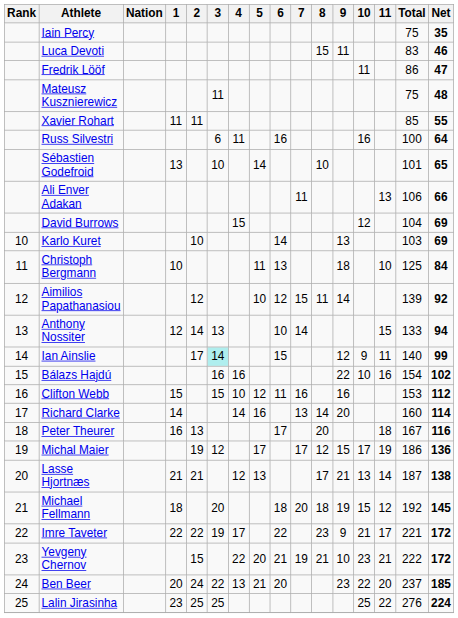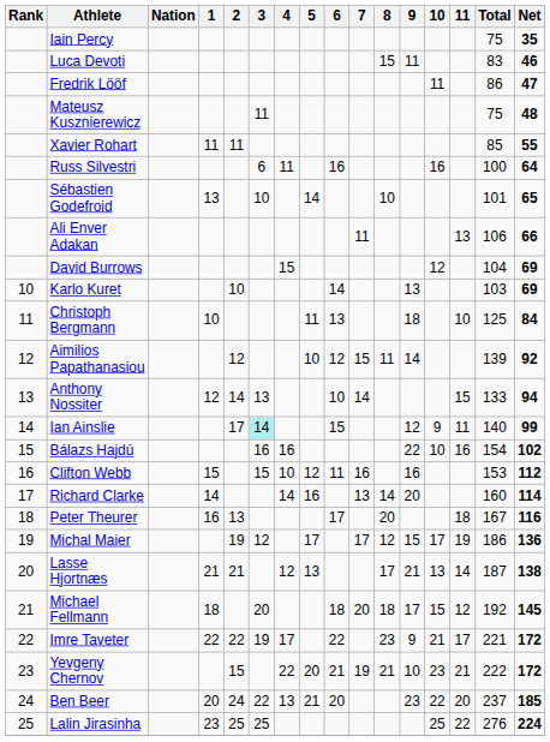 <table class="sortable wikitable" style="text-align:center;">
 <tr>
 <th>Rank</th>
 <th>Athlete</th>
 <th>Nation</th>
 <th width=40>1</th>
 <th width=40>2</th>
 <th width=40>3</th>
 <th width=40>4</th>
 <th width=40>5</th>
 <th width=40>6</th>
 <th width=40>7</th>
 <th width=40>8</th>
 <th width=40>9</th>
 <th width=40>10</th>
 <th width=40>11</th>
 <th>Total</th>
 <th>Net</th>
 </tr>
 <tr>
 <td></td>
 <td align=left><a href='#'>Iain Percy</a></td>
 <td></td>
 <td></td>
 <td></td>
 <td></td>
 <td></td>
 <td></td>
 <td></td>
 <td></td>
 <td></td>
 <td></td>
 <td></td>
 <td></td>
 <td>75</td>
 <td><strong>35</strong></td>
 </tr>
 <tr>
 <td></td>
 <td align=left><a href='#'>Luca Devoti</a></td>
 <td></td>
 <td></td>
 <td></td>
 <td></td>
 <td></td>
 <td></td>
 <td></td>
 <td></td>
 <td>15</td>
 <td>11</td>
 <td></td>
 <td></td>
 <td>83</td>
 <td><strong>46</strong></td>
 </tr>
 <tr>
 <td></td>
 <td align=left><a href='#'>Fredrik Lööf</a></td>
 <td></td>
 <td></td>
 <td></td>
 <td></td>
 <td></td>
 <td></td>
 <td></td>
 <td></td>
 <td></td>
 <td></td>
 <td>11</td>
 <td></td>
 <td>86</td>
 <td><strong>47</strong></td>
 </tr>
 <tr>
 <td></td>
 <td align=left><a href='#'>Mateusz Kusznierewicz</a></td>
 <td></td>
 <td></td>
 <td></td>
 <td>11</td>
 <td></td>
 <td></td>
 <td></td>
 <td></td>
 <td></td>
 <td></td>
 <td></td>
 <td></td>
 <td>75</td>
 <td><strong>48</strong></td>
 </tr>
 <tr>
 <td></td>
 <td align=left><a href='#'>Xavier Rohart</a></td>
 <td></td>
 <td>11</td>
 <td>11</td>
 <td></td>
 <td></td>
 <td></td>
 <td></td>
 <td></td>
 <td></td>
 <td></td>
 <td></td>
 <td></td>
 <td>85</td>
 <td><strong>55</strong></td>
 </tr>
 <tr>
 <td></td>
 <td align=left><a href='#'>Russ Silvestri</a></td>
 <td></td>
 <td></td>
 <td></td>
 <td>6</td>
 <td>11</td>
 <td></td>
 <td>16</td>
 <td></td>
 <td></td>
 <td></td>
 <td>16</td>
 <td></td>
 <td>100</td>
 <td><strong>64</strong></td>
 </tr>
 <tr>
 <td></td>
 <td align=left><a href='#'>Sébastien Godefroid</a></td>
 <td></td>
 <td>13</td>
 <td></td>
 <td>10</td>
 <td></td>
 <td>14</td>
 <td></td>
 <td></td>
 <td>10</td>
 <td></td>
 <td></td>
 <td></td>
 <td>101</td>
 <td><strong>65</strong></td>
 </tr>
 <tr>
 <td></td>
 <td align=left><a href='#'>Ali Enver Adakan</a></td>
 <td></td>
 <td></td>
 <td></td>
 <td></td>
 <td></td>
 <td></td>
 <td></td>
 <td>11</td>
 <td></td>
 <td></td>
 <td></td>
 <td>13</td>
 <td>106</td>
 <td><strong>66</strong></td>
 </tr>
 <tr>
 <td></td>
 <td align=left><a href='#'>David Burrows</a></td>
 <td></td>
 <td></td>
 <td></td>
 <td></td>
 <td>15</td>
 <td></td>
 <td></td>
 <td></td>
 <td></td>
 <td></td>
 <td>12</td>
 <td></td>
 <td>104</td>
 <td><strong>69</strong></td>
 </tr>
 <tr>
 <td>10</td>
 <td align=left><a href='#'>Karlo Kuret</a></td>
 <td></td>
 <td></td>
 <td>10</td>
 <td></td>
 <td></td>
 <td></td>
 <td>14</td>
 <td></td>
 <td></td>
 <td>13</td>
 <td></td>
 <td></td>
 <td>103</td>
 <td><strong>69</strong></td>
 </tr>
 <tr>
 <td>11</td>
 <td align=left><a href='#'>Christoph Bergmann</a></td>
 <td></td>
 <td>10</td>
 <td></td>
 <td></td>
 <td></td>
 <td>11</td>
 <td>13</td>
 <td></td>
 <td></td>
 <td>18</td>
 <td></td>
 <td>10</td>
 <td>125</td>
 <td><strong>84</strong></td>
 </tr>
 <tr>
 <td>12</td>
 <td align=left><a href='#'>Aimilios Papathanasiou</a></td>
 <td></td>
 <td></td>
 <td>12</td>
 <td></td>
 <td></td>
 <td>10</td>
 <td>12</td>
 <td>15</td>
 <td>11</td>
 <td>14</td>
 <td></td>
 <td></td>
 <td>139</td>
 <td><strong>92</strong></td>
 </tr>
 <tr>
 <td>13</td>
 <td align=left><a href='#'>Anthony Nossiter</a></td>
 <td></td>
 <td>12</td>
 <td>14</td>
 <td>13</td>
 <td></td>
 <td></td>
 <td>10</td>
 <td>14</td>
 <td></td>
 <td></td>
 <td></td>
 <td>15</td>
 <td>133</td>
 <td><strong>94</strong></td>
 </tr>
 <tr>
 <td>14</td>
 <td align=left><a href='#'>Ian Ainslie</a></td>
 <td></td>
 <td></td>
 <td>17</td>
 <td style="background: paleturquoise;">14</td>
 <td></td>
 <td></td>
 <td>15</td>
 <td></td>
 <td></td>
 <td>12</td>
 <td>9</td>
 <td>11</td>
 <td>140</td>
 <td><strong>99</strong></td>
 </tr>
 <tr>
 <td>15</td>
 <td align=left><a href='#'>Bálazs Hajdú</a></td>
 <td></td>
 <td></td>
 <td></td>
 <td>16</td>
 <td>16</td>
 <td></td>
 <td></td>
 <td></td>
 <td></td>
 <td>22</td>
 <td>10</td>
 <td>16</td>
 <td>154</td>
 <td><strong>102</strong></td>
 </tr>
 <tr>
 <td>16</td>
 <td align=left><a href='#'>Clifton Webb</a></td>
 <td></td>
 <td>15</td>
 <td></td>
 <td>15</td>
 <td>10</td>
 <td>12</td>
 <td>11</td>
 <td>16</td>
 <td></td>
 <td>16</td>
 <td></td>
 <td></td>
 <td>153</td>
 <td><strong>112</strong></td>
 </tr>
 <tr>
 <td>17</td>
 <td align=left><a href='#'>Richard Clarke</a></td>
 <td></td>
 <td>14</td>
 <td></td>
 <td></td>
 <td>14</td>
 <td>16</td>
 <td></td>
 <td>13</td>
 <td>14</td>
 <td>20</td>
 <td></td>
 <td></td>
 <td>160</td>
 <td><strong>114</strong></td>
 </tr>
 <tr>
 <td>18</td>
 <td align=left><a href='#'>Peter Theurer</a></td>
 <td></td>
 <td>16</td>
 <td>13</td>
 <td></td>
 <td></td>
 <td></td>
 <td>17</td>
 <td></td>
 <td>20</td>
 <td></td>
 <td></td>
 <td>18</td>
 <td>167</td>
 <td><strong>116</strong></td>
 </tr>
 <tr>
 <td>19</td>
 <td align=left><a href='#'>Michal Maier</a></td>
 <td></td>
 <td></td>
 <td>19</td>
 <td>12</td>
 <td></td>
 <td>17</td>
 <td></td>
 <td>17</td>
 <td>12</td>
 <td>15</td>
 <td>17</td>
 <td>19</td>
 <td>186</td>
 <td><strong>136</strong></td>
 </tr>
 <tr>
 <td>20</td>
 <td align=left><a href='#'>Lasse Hjortnæs</a></td>
 <td></td>
 <td>21</td>
 <td>21</td>
 <td></td>
 <td>12</td>
 <td>13</td>
 <td></td>
 <td></td>
 <td>17</td>
 <td>21</td>
 <td>13</td>
 <td>14</td>
 <td>187</td>
 <td><strong>138</strong></td>
 </tr>
 <tr>
 <td>21</td>
 <td align=left><a href='#'>Michael Fellmann</a></td>
 <td></td>
 <td>18</td>
 <td></td>
 <td>20</td>
 <td></td>
 <td></td>
 <td>18</td>
 <td>20</td>
 <td>18</td>
-<td>19</td>
+<td>17</td>
 <td>15</td>
 <td>12</td>
 <td>192</td>
 <td><strong>145</strong></td>
 </tr>
 <tr>
 <td>22</td>
 <td align=left><a href='#'>Imre Taveter</a></td>
 <td></td>
 <td>22</td>
 <td>22</td>
 <td>19</td>
 <td>17</td>
 <td></td>
 <td>22</td>
 <td></td>
 <td>23</td>
 <td>9</td>
 <td>21</td>
 <td>17</td>
 <td>221</td>
 <td><strong>172</strong></td>
 </tr>
 <tr>
 <td>23</td>
 <td align=left><a href='#'>Yevgeny Chernov</a></td>
 <td></td>
 <td></td>
 <td>15</td>
 <td></td>
 <td>22</td>
 <td>20</td>
 <td>21</td>
 <td>19</td>
 <td>21</td>
 <td>10</td>
 <td>23</td>
 <td>21</td>
 <td>222</td>
 <td><strong>172</strong></td>
 </tr>
 <tr>
 <td>24</td>
 <td align=left><a href='#'>Ben Beer</a></td>
 <td></td>
 <td>20</td>
 <td>24</td>
 <td>22</td>
 <td>13</td>
 <td>21</td>
 <td>20</td>
 <td></td>
 <td></td>
 <td>23</td>
 <td>22</td>
 <td>20</td>
 <td>237</td>
 <td><strong>185</strong></td>
 </tr>
 <tr>
 <td>25</td>
 <td align=left><a href='#'>Lalin Jirasinha</a></td>
 <td></td>
 <td>23</td>
 <td>25</td>
 <td>25</td>
 <td></td>
 <td></td>
 <td></td>
 <td></td>
 <td></td>
 <td></td>
 <td>25</td>
 <td>22</td>
 <td>276</td>
 <td><strong>224</strong></td>
 </tr>
 <tr>
 </tr>
 </table>
